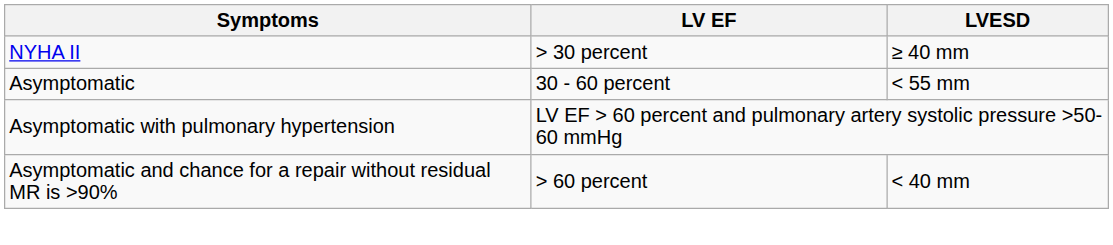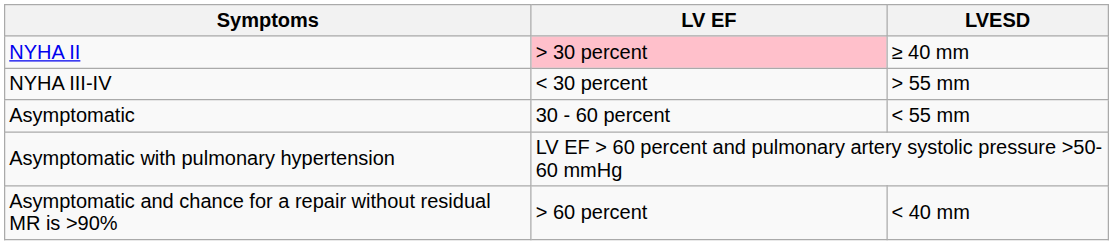 <table class="wikitable" style="margin:auto">
 <tr>
 <th>Symptoms</th>
 <th>LV EF</th>
 <th>LVESD</th>
 </tr>
 <tr>
 <td><a href='#'>NYHA II</a></td>
-<td>> 30 percent</td>
+<td style="background: pink;">> 30 percent</td>
 <td>≥ 40 mm</td>
+</tr>
+<tr>
+<td>NYHA III-IV</td>
+<td>< 30 percent</td>
+<td>> 55 mm</td>
 </tr>
 <tr>
 <td>Asymptomatic</td>
 <td>30 - 60 percent</td>
 <td>< 55 mm</td>
 </tr>
 <tr>
 <td>Asymptomatic with pulmonary hypertension</td>
 <td colspan="2">LV EF > 60 percent and pulmonary artery systolic pressure >50-60 mmHg</td>
 </tr>
 <tr>
 <td>Asymptomatic and chance for a repair without residual MR is >90%</td>
 <td>> 60 percent</td>
 <td>< 40 mm</td>
 </tr>
 </table>
